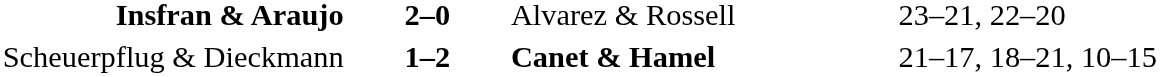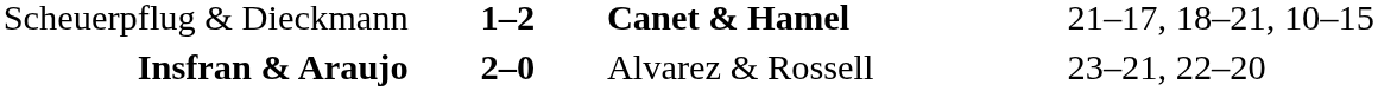 <table>
 <tr>
 <th width=200></th>
 <th width=80></th>
 <th width=200></th>
 <th width=220></th>
 </tr>
 <tr>
+<td align=right>Scheuerpflug & Dieckmann</td>
+<td align=center><strong>1–2</strong></td>
+<td align=left><strong>Canet & Hamel</strong></td>
+<td>21–17, 18–21, 10–15</td>
+</tr>
+<tr>
 <td align=right><strong>Insfran & Araujo</strong></td>
 <td align=center><strong>2–0</strong></td>
 <td align=left>Alvarez & Rossell</td>
 <td>23–21, 22–20</td>
 </tr>
-<tr>
-<td align=right>Scheuerpflug & Dieckmann</td>
-<td align=center><strong>1–2</strong></td>
-<td align=left><strong>Canet & Hamel</strong></td>
-<td>21–17, 18–21, 10–15</td>
-</tr>
 </table>
